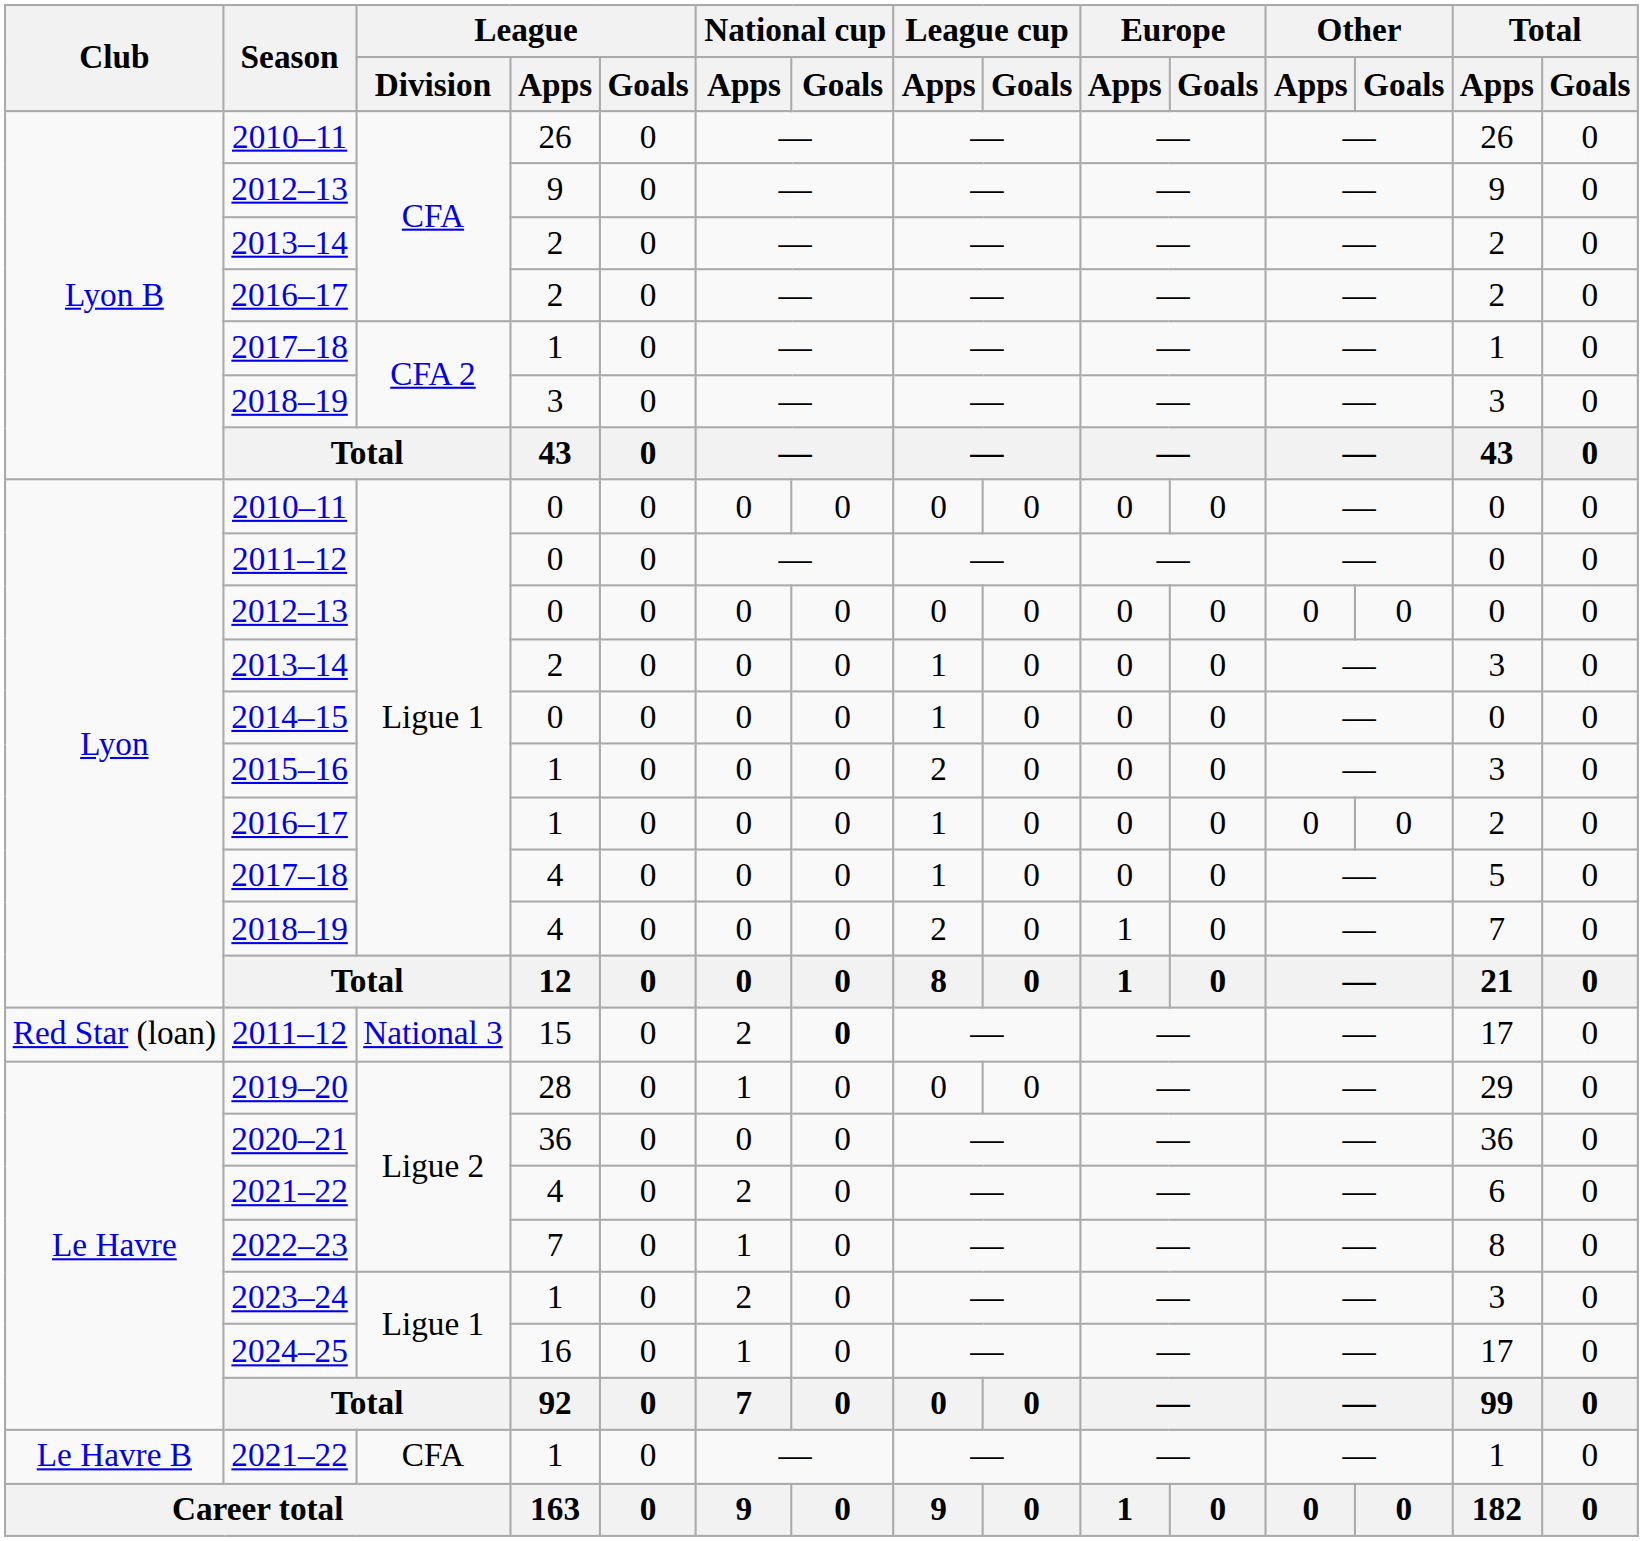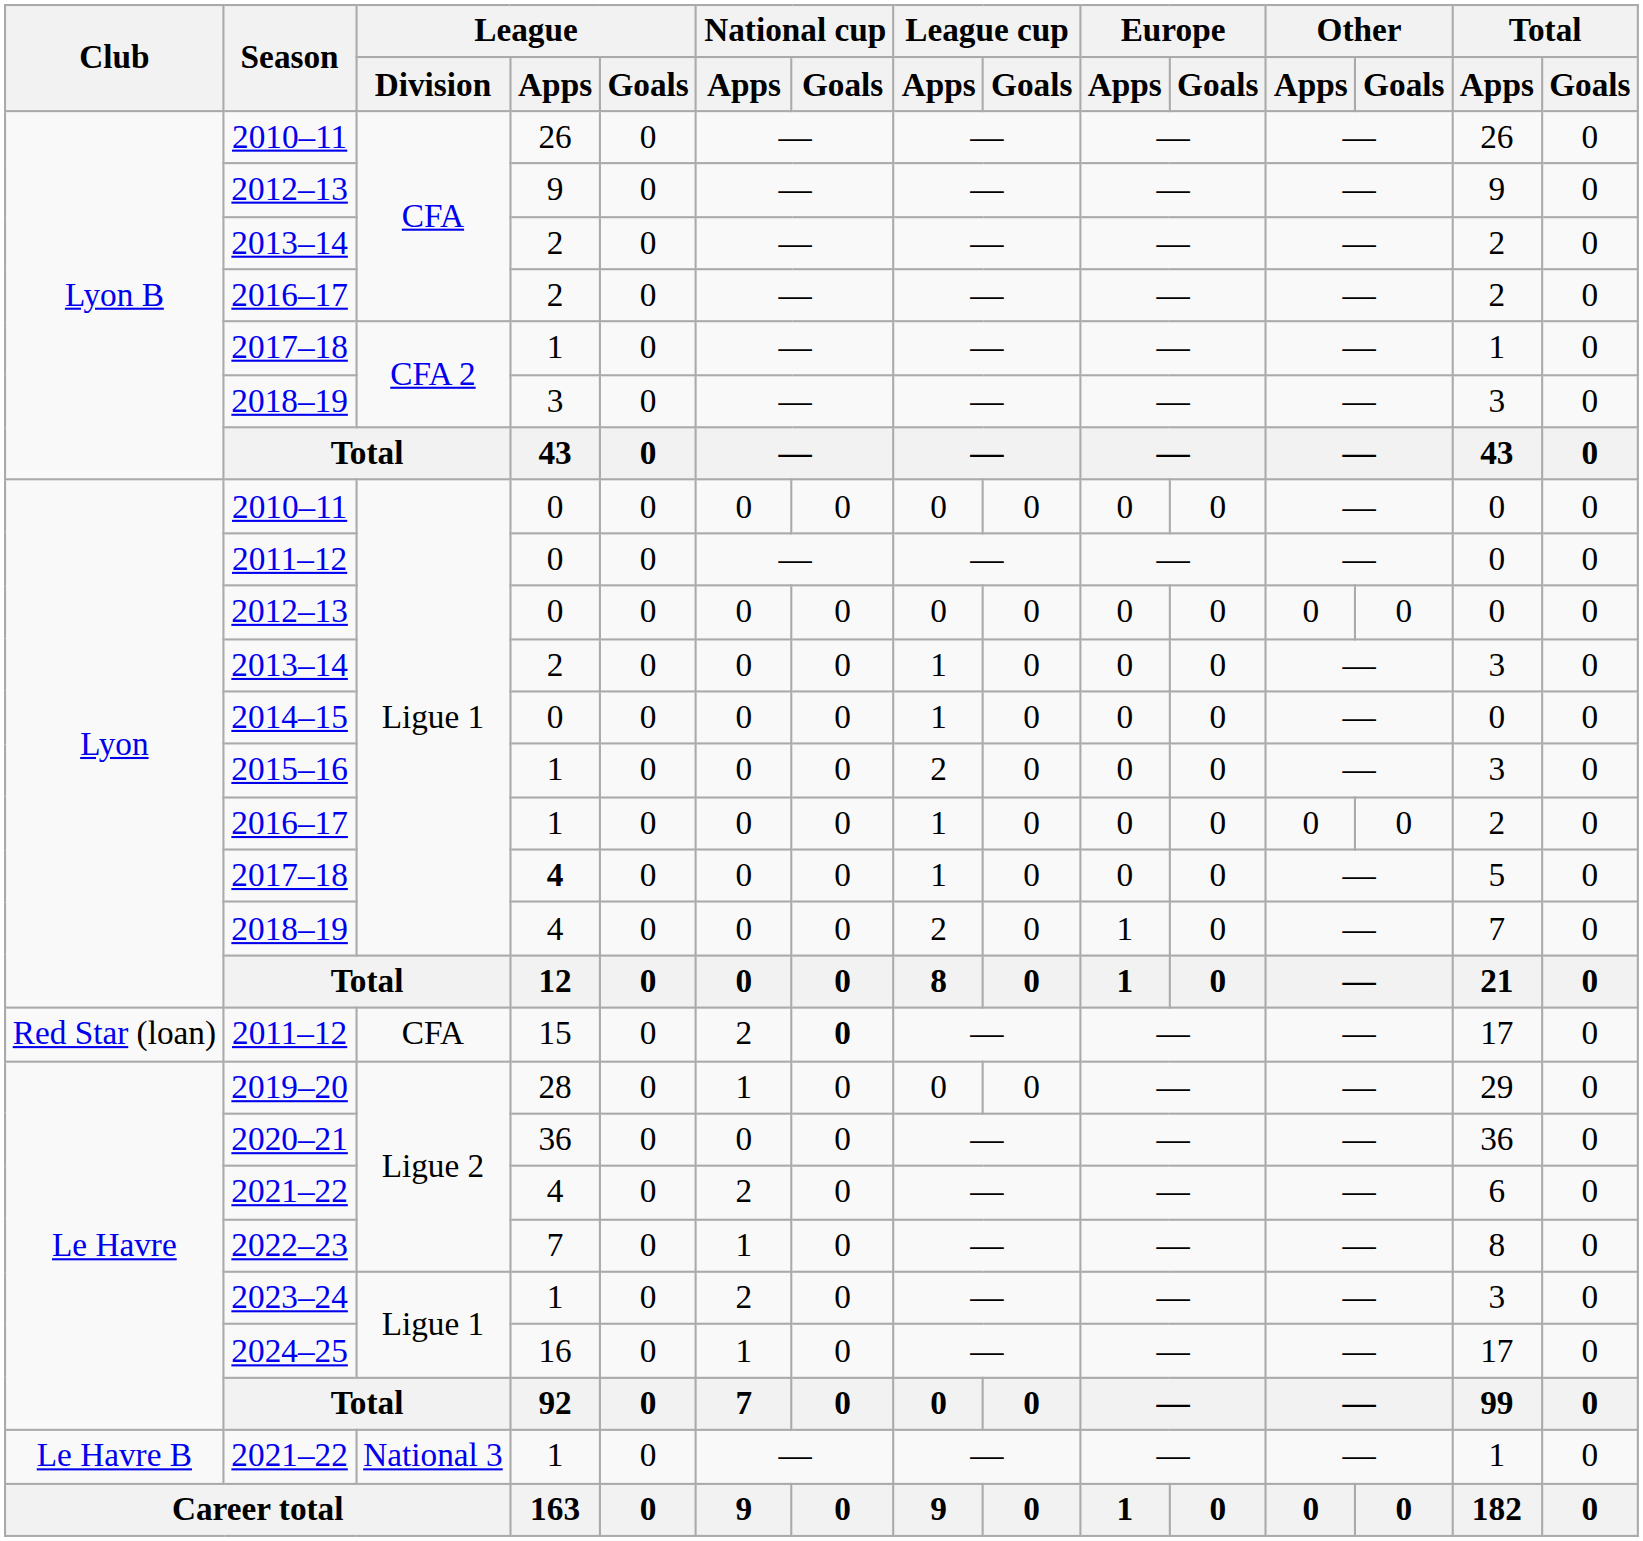 <table class="wikitable" style="text-align:center">
 <tr>
 <th rowspan="2">Club</th>
 <th rowspan="2">Season</th>
 <th colspan="3">League</th>
 <th colspan="2">National cup</th>
 <th colspan="2">League cup</th>
 <th colspan="2">Europe</th>
 <th colspan="2">Other</th>
 <th colspan="2">Total</th>
 </tr>
 <tr>
 <th>Division</th>
 <th>Apps</th>
 <th>Goals</th>
 <th>Apps</th>
 <th>Goals</th>
 <th>Apps</th>
 <th>Goals</th>
 <th>Apps</th>
 <th>Goals</th>
 <th>Apps</th>
 <th>Goals</th>
 <th>Apps</th>
 <th>Goals</th>
 </tr>
 <tr>
 <td rowspan="7"><a href='#'>Lyon B</a></td>
 <td><a href='#'>2010–11</a></td>
 <td rowspan="4"><a href='#'>CFA</a></td>
 <td>26</td>
 <td>0</td>
 <td colspan="2">—</td>
 <td colspan="2">—</td>
 <td colspan="2">—</td>
 <td colspan="2">—</td>
 <td>26</td>
 <td>0</td>
 </tr>
 <tr>
 <td><a href='#'>2012–13</a></td>
 <td>9</td>
 <td>0</td>
 <td colspan="2">—</td>
 <td colspan="2">—</td>
 <td colspan="2">—</td>
 <td colspan="2">—</td>
 <td>9</td>
 <td>0</td>
 </tr>
 <tr>
 <td><a href='#'>2013–14</a></td>
 <td>2</td>
 <td>0</td>
 <td colspan="2">—</td>
 <td colspan="2">—</td>
 <td colspan="2">—</td>
 <td colspan="2">—</td>
 <td>2</td>
 <td>0</td>
 </tr>
 <tr>
 <td><a href='#'>2016–17</a></td>
 <td>2</td>
 <td>0</td>
 <td colspan="2">—</td>
 <td colspan="2">—</td>
 <td colspan="2">—</td>
 <td colspan="2">—</td>
 <td>2</td>
 <td>0</td>
 </tr>
 <tr>
 <td><a href='#'>2017–18</a></td>
 <td rowspan="2"><a href='#'>CFA 2</a></td>
 <td>1</td>
 <td>0</td>
 <td colspan="2">—</td>
 <td colspan="2">—</td>
 <td colspan="2">—</td>
 <td colspan="2">—</td>
 <td>1</td>
 <td>0</td>
 </tr>
 <tr>
 <td><a href='#'>2018–19</a></td>
 <td>3</td>
 <td>0</td>
 <td colspan="2">—</td>
 <td colspan="2">—</td>
 <td colspan="2">—</td>
 <td colspan="2">—</td>
 <td>3</td>
 <td>0</td>
 </tr>
 <tr>
 <th colspan="2">Total</th>
 <th>43</th>
 <th>0</th>
 <th colspan="2">—</th>
 <th colspan="2">—</th>
 <th colspan="2">—</th>
 <th colspan="2">—</th>
 <th>43</th>
 <th>0</th>
 </tr>
 <tr>
 <td rowspan="10"><a href='#'>Lyon</a></td>
 <td><a href='#'>2010–11</a></td>
 <td rowspan="9">Ligue 1</td>
 <td>0</td>
 <td>0</td>
 <td>0</td>
 <td>0</td>
 <td>0</td>
 <td>0</td>
 <td>0</td>
 <td>0</td>
 <td colspan="2">—</td>
 <td>0</td>
 <td>0</td>
 </tr>
 <tr>
 <td><a href='#'>2011–12</a></td>
 <td>0</td>
 <td>0</td>
 <td colspan="2">—</td>
 <td colspan="2">—</td>
 <td colspan="2">—</td>
 <td colspan="2">—</td>
 <td>0</td>
 <td>0</td>
 </tr>
 <tr>
 <td><a href='#'>2012–13</a></td>
 <td>0</td>
 <td>0</td>
 <td>0</td>
 <td>0</td>
 <td>0</td>
 <td>0</td>
 <td>0</td>
 <td>0</td>
 <td>0</td>
 <td>0</td>
 <td>0</td>
 <td>0</td>
 </tr>
 <tr>
 <td><a href='#'>2013–14</a></td>
 <td>2</td>
 <td>0</td>
 <td>0</td>
 <td>0</td>
 <td>1</td>
 <td>0</td>
 <td>0</td>
 <td>0</td>
 <td colspan="2">—</td>
 <td>3</td>
 <td>0</td>
 </tr>
 <tr>
 <td><a href='#'>2014–15</a></td>
 <td>0</td>
 <td>0</td>
 <td>0</td>
 <td>0</td>
 <td>1</td>
 <td>0</td>
 <td>0</td>
 <td>0</td>
 <td colspan="2">—</td>
 <td>0</td>
 <td>0</td>
 </tr>
 <tr>
 <td><a href='#'>2015–16</a></td>
 <td>1</td>
 <td>0</td>
 <td>0</td>
 <td>0</td>
 <td>2</td>
 <td>0</td>
 <td>0</td>
 <td>0</td>
 <td colspan="2">—</td>
 <td>3</td>
 <td>0</td>
 </tr>
 <tr>
 <td><a href='#'>2016–17</a></td>
 <td>1</td>
 <td>0</td>
 <td>0</td>
 <td>0</td>
 <td>1</td>
 <td>0</td>
 <td>0</td>
 <td>0</td>
 <td>0</td>
 <td>0</td>
 <td>2</td>
 <td>0</td>
 </tr>
 <tr>
 <td><a href='#'>2017–18</a></td>
-<td>4</td>
+<td><strong>4</strong></td>
 <td>0</td>
 <td>0</td>
 <td>0</td>
 <td>1</td>
 <td>0</td>
 <td>0</td>
 <td>0</td>
 <td colspan="2">—</td>
 <td>5</td>
 <td>0</td>
 </tr>
 <tr>
 <td><a href='#'>2018–19</a></td>
 <td>4</td>
 <td>0</td>
 <td>0</td>
 <td>0</td>
 <td>2</td>
 <td>0</td>
 <td>1</td>
 <td>0</td>
 <td colspan="2">—</td>
 <td>7</td>
 <td>0</td>
 </tr>
 <tr>
 <th colspan="2">Total</th>
 <th>12</th>
 <th>0</th>
 <th>0</th>
 <th>0</th>
 <th>8</th>
 <th>0</th>
 <th>1</th>
 <th>0</th>
 <th colspan="2">—</th>
 <th>21</th>
 <th>0</th>
 </tr>
 <tr>
 <td><a href='#'>Red Star</a> (loan)</td>
 <td><a href='#'>2011–12</a></td>
-<td><a href='#'>National 3</a></td>
+<td>CFA</td>
 <td>15</td>
 <td>0</td>
 <td>2</td>
 <td><strong>0</strong></td>
 <td colspan="2">—</td>
 <td colspan="2">—</td>
 <td colspan="2">—</td>
 <td>17</td>
 <td>0</td>
 </tr>
 <tr>
 <td rowspan="7"><a href='#'>Le Havre</a></td>
 <td><a href='#'>2019–20</a></td>
 <td rowspan="4">Ligue 2</td>
 <td>28</td>
 <td>0</td>
 <td>1</td>
 <td>0</td>
 <td>0</td>
 <td>0</td>
 <td colspan="2">—</td>
 <td colspan="2">—</td>
 <td>29</td>
 <td>0</td>
 </tr>
 <tr>
 <td><a href='#'>2020–21</a></td>
 <td>36</td>
 <td>0</td>
 <td>0</td>
 <td>0</td>
 <td colspan="2">—</td>
 <td colspan="2">—</td>
 <td colspan="2">—</td>
 <td>36</td>
 <td>0</td>
 </tr>
 <tr>
 <td><a href='#'>2021–22</a></td>
 <td>4</td>
 <td>0</td>
 <td>2</td>
 <td>0</td>
 <td colspan="2">—</td>
 <td colspan="2">—</td>
 <td colspan="2">—</td>
 <td>6</td>
 <td>0</td>
 </tr>
 <tr>
 <td><a href='#'>2022–23</a></td>
 <td>7</td>
 <td>0</td>
 <td>1</td>
 <td>0</td>
 <td colspan="2">—</td>
 <td colspan="2">—</td>
 <td colspan="2">—</td>
 <td>8</td>
 <td>0</td>
 </tr>
 <tr>
 <td><a href='#'>2023–24</a></td>
 <td rowspan="2">Ligue 1</td>
 <td>1</td>
 <td>0</td>
 <td>2</td>
 <td>0</td>
 <td colspan="2">—</td>
 <td colspan="2">—</td>
 <td colspan="2">—</td>
 <td>3</td>
 <td>0</td>
 </tr>
 <tr>
 <td><a href='#'>2024–25</a></td>
 <td>16</td>
 <td>0</td>
 <td>1</td>
 <td>0</td>
 <td colspan="2">—</td>
 <td colspan="2">—</td>
 <td colspan="2">—</td>
 <td>17</td>
 <td>0</td>
 </tr>
 <tr>
 <th colspan="2">Total</th>
 <th>92</th>
 <th>0</th>
 <th>7</th>
 <th>0</th>
 <th>0</th>
 <th>0</th>
 <th colspan="2">—</th>
 <th colspan="2">—</th>
 <th>99</th>
 <th>0</th>
 </tr>
 <tr>
 <td><a href='#'>Le Havre B</a></td>
 <td><a href='#'>2021–22</a></td>
-<td>CFA</td>
+<td><a href='#'>National 3</a></td>
 <td>1</td>
 <td>0</td>
 <td colspan="2">—</td>
 <td colspan="2">—</td>
 <td colspan="2">—</td>
 <td colspan="2">—</td>
 <td>1</td>
 <td>0</td>
 </tr>
 <tr>
 <th colspan="3">Career total</th>
 <th>163</th>
 <th>0</th>
 <th>9</th>
 <th>0</th>
 <th>9</th>
 <th>0</th>
 <th>1</th>
 <th>0</th>
 <th>0</th>
 <th>0</th>
 <th>182</th>
 <th>0</th>
 </tr>
 </table>
